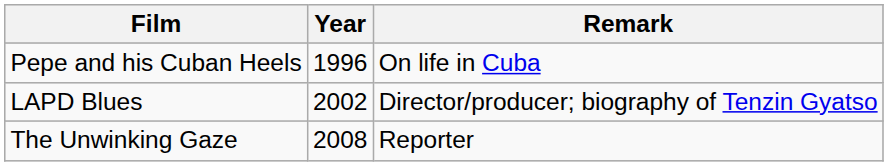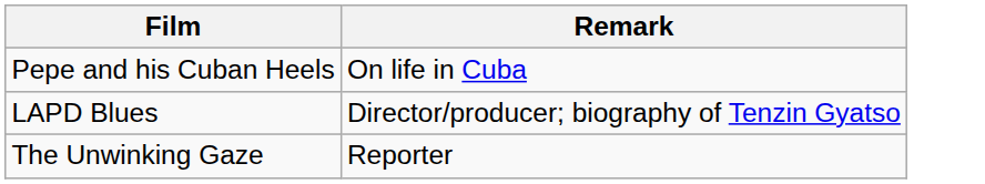 <table class="wikitable" border="1">
 <tr>
 <th>Film</th>
-<th>Year</th>
 <th>Remark</th>
 </tr>
 <tr>
 <td>Pepe and his Cuban Heels</td>
-<td>1996</td>
 <td>On life in <a href='#'>Cuba</a></td>
 </tr>
 <tr>
 <td>LAPD Blues</td>
-<td>2002</td>
 <td>Director/producer; biography of <a href='#'>Tenzin Gyatso</a></td>
 </tr>
 <tr>
 <td>The Unwinking Gaze</td>
-<td>2008</td>
 <td>Reporter</td>
 </tr>
 </table>
